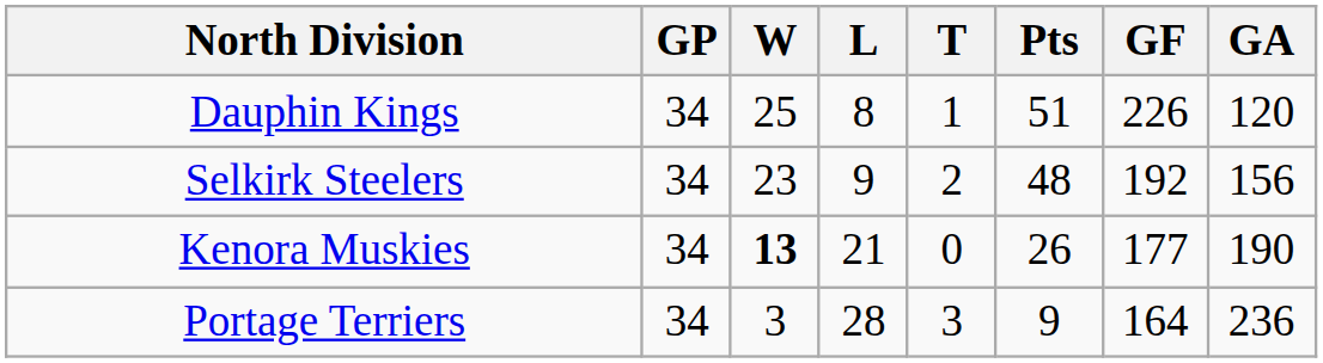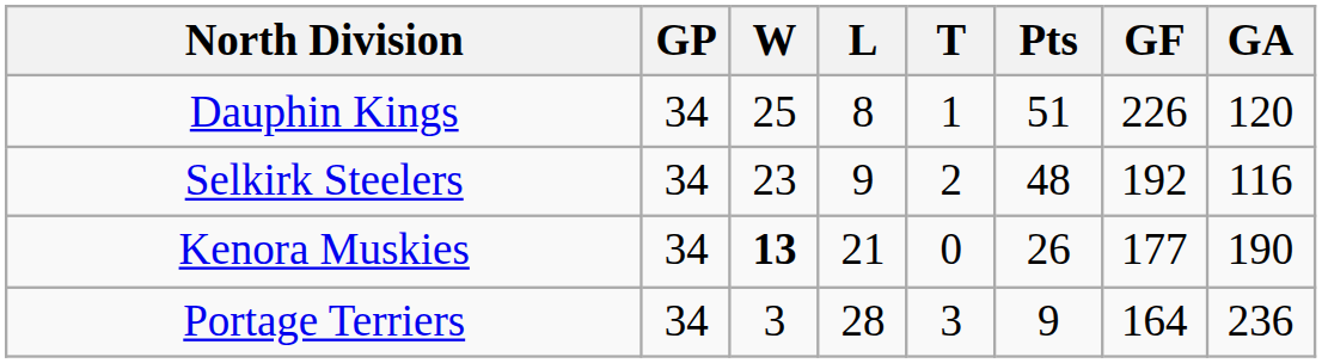 <table class="wikitable" style="text-align:center">
 <tr>
 <th style="width:45%;">North Division</th>
 <th style="width:6.25%;">GP</th>
 <th style="width:6.25%;">W</th>
 <th style="width:6.25%;">L</th>
 <th style="width:6.25%;">T</th>
 <th style="width:7.5%;">Pts</th>
 <th style="width:7.5%;">GF</th>
 <th style="width:7.5%;">GA</th>
 </tr>
 <tr>
 <td><a href='#'>Dauphin Kings</a></td>
 <td>34</td>
 <td>25</td>
 <td>8</td>
 <td>1</td>
 <td>51</td>
 <td>226</td>
 <td>120</td>
 </tr>
 <tr>
 <td><a href='#'>Selkirk Steelers</a></td>
 <td>34</td>
 <td>23</td>
 <td>9</td>
 <td>2</td>
 <td>48</td>
 <td>192</td>
-<td>156</td>
+<td>116</td>
 </tr>
 <tr>
 <td><a href='#'>Kenora Muskies</a></td>
 <td>34</td>
 <td><strong>13</strong></td>
 <td>21</td>
 <td>0</td>
 <td>26</td>
 <td>177</td>
 <td>190</td>
 </tr>
 <tr>
 <td><a href='#'>Portage Terriers</a></td>
 <td>34</td>
 <td>3</td>
 <td>28</td>
 <td>3</td>
 <td>9</td>
 <td>164</td>
 <td>236</td>
 </tr>
 </table>
